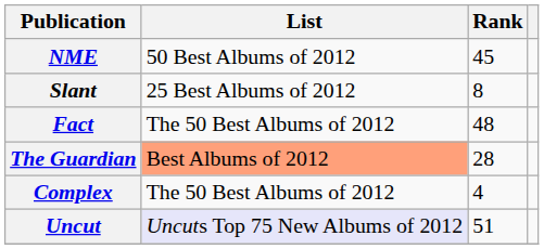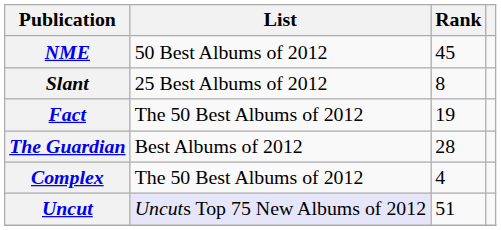 <table class="wikitable sortable plainrowheaders">
 <tr>
 <th>Publication</th>
 <th>List</th>
 <th>Rank</th>
 <th class="unsortable"></th>
 </tr>
 <tr>
 <th scope="row"><em><a href='#'>NME</a></em></th>
 <td>50 Best Albums of 2012</td>
 <td>45</td>
 <td></td>
 </tr>
 <tr>
 <th scope="row"><em>Slant</em></th>
 <td>25 Best Albums of 2012</td>
 <td>8</td>
 <td></td>
 </tr>
 <tr>
 <th scope="row"><em><a href='#'>Fact</a></em></th>
 <td>The 50 Best Albums of 2012</td>
-<td>48</td>
+<td>19</td>
 <td></td>
 </tr>
 <tr>
 <th scope="row"><em><a href='#'>The Guardian</a></em></th>
-<td style="background: lightsalmon;">Best Albums of 2012</td>
+<td>Best Albums of 2012</td>
 <td>28</td>
 <td><br></td>
 </tr>
 <tr>
 <th scope="row"><em><a href='#'>Complex</a></em></th>
 <td>The 50 Best Albums of 2012</td>
 <td>4</td>
 <td></td>
 </tr>
 <tr>
 <th scope="row"><em><a href='#'>Uncut</a></em></th>
 <td style="background: lavender;"><em>Uncut</em>s Top 75 New Albums of 2012</td>
 <td>51</td>
 <td></td>
 </tr>
 <tr>
 </tr>
 </table>
